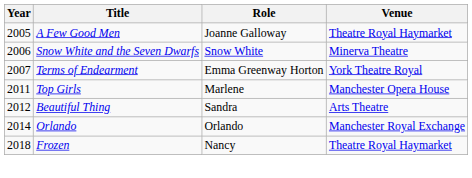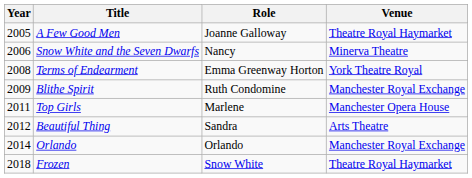 <table class="wikitable sortable">
 <tr>
 <th>Year</th>
 <th>Title</th>
 <th>Role</th>
 <th>Venue</th>
 </tr>
 <tr>
 <td>2005</td>
 <td><em><a href='#'>A Few Good Men</a></em></td>
 <td>Joanne Galloway</td>
 <td><a href='#'>Theatre Royal Haymarket</a></td>
 </tr>
 <tr>
 <td>2006</td>
 <td><em><a href='#'>Snow White and the Seven Dwarfs</a></em></td>
-<td><a href='#'>Snow White</a></td>
+<td>Nancy</td>
 <td><a href='#'>Minerva Theatre</a></td>
 </tr>
 <tr>
-<td>2007</td>
+<td>2008</td>
 <td><em><a href='#'>Terms of Endearment</a></em></td>
 <td>Emma Greenway Horton</td>
 <td><a href='#'>York Theatre Royal</a></td>
+</tr>
+<tr>
+<td>2009</td>
+<td><em><a href='#'>Blithe Spirit</a></em></td>
+<td>Ruth Condomine</td>
+<td><a href='#'>Manchester Royal Exchange</a></td>
 </tr>
 <tr>
 <td>2011</td>
 <td><em><a href='#'>Top Girls</a></em></td>
 <td>Marlene</td>
 <td><a href='#'>Manchester Opera House</a></td>
 </tr>
 <tr>
 <td>2012</td>
 <td><em><a href='#'>Beautiful Thing</a></em></td>
 <td>Sandra</td>
 <td><a href='#'>Arts Theatre</a></td>
 </tr>
 <tr>
 <td>2014</td>
 <td><em><a href='#'>Orlando</a></em></td>
 <td>Orlando</td>
 <td><a href='#'>Manchester Royal Exchange</a></td>
 </tr>
 <tr>
 <td>2018</td>
 <td><em><a href='#'>Frozen</a></em></td>
-<td>Nancy</td>
+<td><a href='#'>Snow White</a></td>
 <td><a href='#'>Theatre Royal Haymarket</a></td>
 </tr>
 </table>
